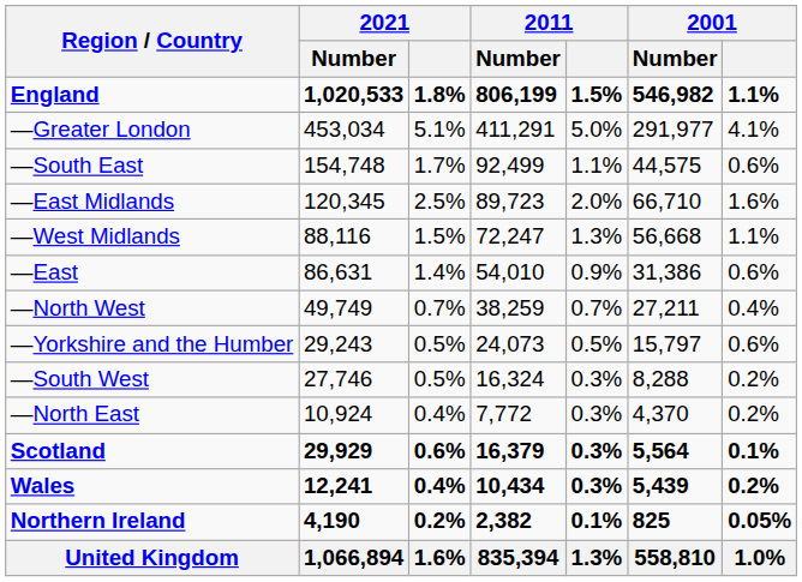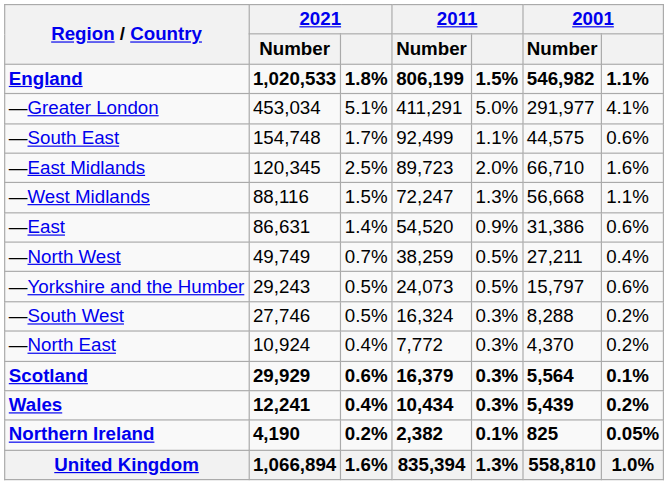 <table class="wikitable sortable" style="margin:auto;">
 <tr>
 <th rowspan="2"><a href='#'>Region</a> / <a href='#'>Country</a></th>
 <th colspan="2"><a href='#'>2021</a></th>
 <th colspan="2"><a href='#'>2011</a></th>
 <th colspan="2"><a href='#'>2001</a></th>
 </tr>
 <tr>
 <th>Number</th>
 <th></th>
 <th>Number</th>
 <th></th>
 <th>Number</th>
 <th></th>
 </tr>
 <tr>
 <td><strong> <a href='#'>England</a></strong></td>
 <td><strong>1,020,533</strong></td>
 <td><strong>1.8%</strong></td>
 <td><strong>806,199</strong></td>
 <td><strong>1.5%</strong></td>
 <td><strong>546,982</strong></td>
 <td><strong>1.1%</strong></td>
 </tr>
 <tr>
 <td>—<a href='#'>Greater London</a></td>
 <td>453,034</td>
 <td>5.1%</td>
 <td>411,291</td>
 <td>5.0%</td>
 <td>291,977</td>
 <td>4.1%</td>
 </tr>
 <tr>
 <td>—<a href='#'>South East</a></td>
 <td>154,748</td>
 <td>1.7%</td>
 <td>92,499</td>
 <td>1.1%</td>
 <td>44,575</td>
 <td>0.6%</td>
 </tr>
 <tr>
 <td>—<a href='#'>East Midlands</a></td>
 <td>120,345</td>
 <td>2.5%</td>
 <td>89,723</td>
 <td>2.0%</td>
 <td>66,710</td>
 <td>1.6%</td>
 </tr>
 <tr>
 <td>—<a href='#'>West Midlands</a></td>
 <td>88,116</td>
 <td>1.5%</td>
 <td>72,247</td>
 <td>1.3%</td>
 <td>56,668</td>
 <td>1.1%</td>
 </tr>
 <tr>
 <td>—<a href='#'>East</a></td>
 <td>86,631</td>
 <td>1.4%</td>
-<td>54,010</td>
+<td>54,520</td>
 <td>0.9%</td>
 <td>31,386</td>
 <td>0.6%</td>
 </tr>
 <tr>
 <td>—<a href='#'>North West</a></td>
 <td>49,749</td>
 <td>0.7%</td>
 <td>38,259</td>
-<td>0.7%</td>
+<td>0.5%</td>
 <td>27,211</td>
 <td>0.4%</td>
 </tr>
 <tr>
 <td>—<a href='#'>Yorkshire and the Humber</a></td>
 <td>29,243</td>
 <td>0.5%</td>
 <td>24,073</td>
 <td>0.5%</td>
 <td>15,797</td>
 <td>0.6%</td>
 </tr>
 <tr>
 <td>—<a href='#'>South West</a></td>
 <td>27,746</td>
 <td>0.5%</td>
 <td>16,324</td>
 <td>0.3%</td>
 <td>8,288</td>
 <td>0.2%</td>
 </tr>
 <tr>
 <td>—<a href='#'>North East</a></td>
 <td>10,924</td>
 <td>0.4%</td>
 <td>7,772</td>
 <td>0.3%</td>
 <td>4,370</td>
 <td>0.2%</td>
 </tr>
 <tr>
 <td><strong> <a href='#'>Scotland</a></strong></td>
 <td><strong>29,929</strong></td>
 <td><strong>0.6%</strong></td>
 <td><strong>16,379</strong></td>
 <td><strong>0.3%</strong></td>
 <td><strong>5,564</strong></td>
 <td><strong>0.1%</strong></td>
 </tr>
 <tr>
 <td><strong> <a href='#'>Wales</a></strong></td>
 <td><strong>12,241</strong></td>
 <td><strong>0.4%</strong></td>
 <td><strong>10,434</strong></td>
 <td><strong>0.3%</strong></td>
 <td><strong>5,439</strong></td>
 <td><strong>0.2%</strong></td>
 </tr>
 <tr>
 <td><strong><a href='#'>Northern Ireland</a></strong></td>
 <td><strong>4,190</strong></td>
 <td><strong>0.2%</strong></td>
 <td><strong>2,382</strong></td>
 <td><strong>0.1%</strong></td>
 <td><strong>825</strong></td>
 <td><strong>0.05%</strong></td>
 </tr>
 <tr>
 <th><strong> <a href='#'>United Kingdom</a></strong></th>
 <th><strong>1,066,894</strong></th>
 <th><strong>1.6%</strong></th>
 <th><strong>835,394</strong></th>
 <th><strong>1.3%</strong></th>
 <th><strong>558,810</strong></th>
 <th><strong>1.0%</strong></th>
 </tr>
 </table>
